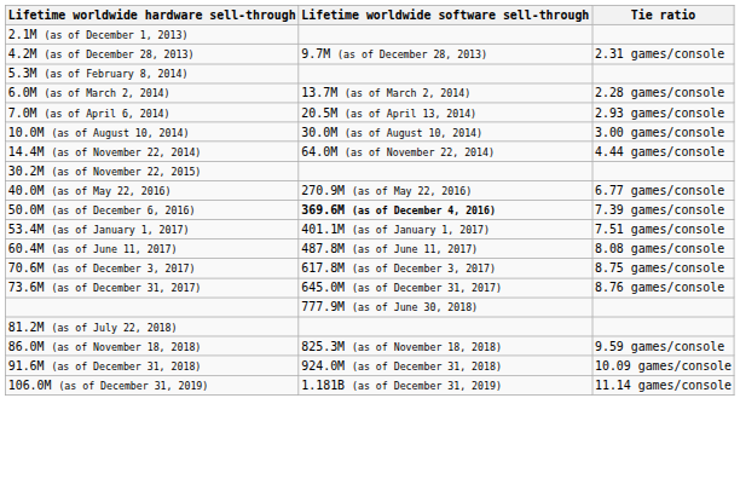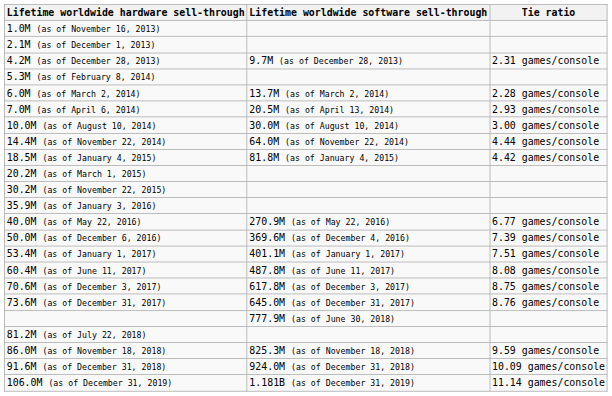 <table class="wikitable">
 <tr>
 <th>Lifetime worldwide hardware sell-through</th>
 <th>Lifetime worldwide software sell-through</th>
 <th>Tie ratio</th>
+</tr>
+<tr>
+<td>1.0M <small>(as of November 16, 2013)</small></td>
+<td></td>
+<td></td>
 </tr>
 <tr>
 <td>2.1M <small>(as of December 1, 2013)</small></td>
 <td></td>
 <td></td>
 </tr>
 <tr>
 <td>4.2M <small>(as of December 28, 2013)</small></td>
 <td>9.7M <small>(as of December 28, 2013)</small></td>
 <td>2.31 games/console</td>
 </tr>
 <tr>
 <td>5.3M <small>(as of February 8, 2014)</small></td>
 <td></td>
 <td></td>
 </tr>
 <tr>
 <td>6.0M <small>(as of March 2, 2014)</small></td>
 <td>13.7M <small>(as of March 2, 2014)</small></td>
 <td>2.28 games/console</td>
 </tr>
 <tr>
 <td>7.0M <small>(as of April 6, 2014)</small></td>
 <td>20.5M <small>(as of April 13, 2014)</small></td>
 <td>2.93 games/console</td>
 </tr>
 <tr>
 <td>10.0M <small>(as of August 10, 2014)</small></td>
 <td>30.0M <small>(as of August 10, 2014)</small></td>
 <td>3.00 games/console</td>
 </tr>
 <tr>
 <td>14.4M <small>(as of November 22, 2014)</small></td>
 <td>64.0M <small>(as of November 22, 2014)</small></td>
 <td>4.44 games/console</td>
 </tr>
 <tr>
+<td>18.5M <small>(as of January 4, 2015)</small></td>
+<td>81.8M <small>(as of January 4, 2015)</small></td>
+<td>4.42 games/console</td>
+</tr>
+<tr>
+<td>20.2M <small>(as of March 1, 2015)</small></td>
+<td></td>
+<td></td>
+</tr>
+<tr>
 <td>30.2M <small>(as of November 22, 2015)</small></td>
+<td></td>
+<td></td>
+</tr>
+<tr>
+<td>35.9M <small>(as of January 3, 2016)</small></td>
 <td></td>
 <td></td>
 </tr>
 <tr>
 <td>40.0M <small>(as of May 22, 2016)</small></td>
 <td>270.9M <small>(as of May 22, 2016)</small></td>
 <td>6.77 games/console</td>
 </tr>
 <tr>
 <td>50.0M <small>(as of December 6, 2016)</small></td>
-<td><strong>369.6M <small>(as of December 4, 2016)</small></strong></td>
+<td>369.6M <small>(as of December 4, 2016)</small></td>
 <td>7.39 games/console</td>
 </tr>
 <tr>
 <td>53.4M <small>(as of January 1, 2017)</small></td>
 <td>401.1M <small>(as of January 1, 2017)</small></td>
 <td>7.51 games/console</td>
 </tr>
 <tr>
 <td>60.4M <small>(as of June 11, 2017)</small></td>
 <td>487.8M <small>(as of June 11, 2017)</small></td>
 <td>8.08 games/console</td>
 </tr>
 <tr>
 <td>70.6M <small>(as of December 3, 2017)</small></td>
 <td>617.8M <small>(as of December 3, 2017)</small></td>
 <td>8.75 games/console</td>
 </tr>
 <tr>
 <td>73.6M <small>(as of December 31, 2017)</small></td>
 <td>645.0M <small>(as of December 31, 2017)</small></td>
 <td>8.76 games/console</td>
 </tr>
 <tr>
 <td></td>
 <td>777.9M <small>(as of June 30, 2018)</small></td>
 <td></td>
 </tr>
 <tr>
 <td>81.2M <small>(as of July 22, 2018)</small></td>
 <td></td>
 <td></td>
 </tr>
 <tr>
 <td>86.0M <small>(as of November 18, 2018)</small></td>
 <td>825.3M <small>(as of November 18, 2018)</small></td>
 <td>9.59 games/console</td>
 </tr>
 <tr>
 <td>91.6M <small>(as of December 31, 2018)</small></td>
 <td>924.0M <small>(as of December 31, 2018)</small></td>
 <td>10.09 games/console</td>
 </tr>
 <tr>
 <td>106.0M <small>(as of December 31, 2019)</small></td>
 <td>1.181B <small>(as of December 31, 2019)</small></td>
 <td>11.14 games/console</td>
 </tr>
 </table>
